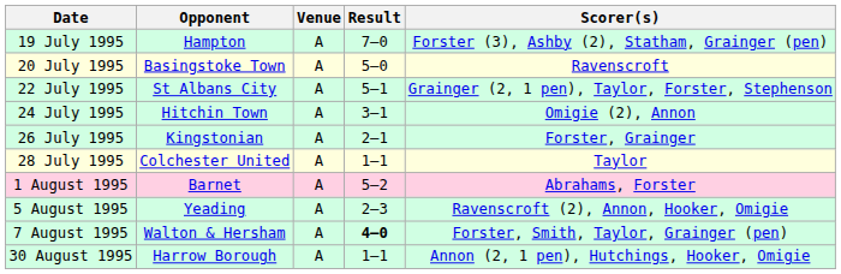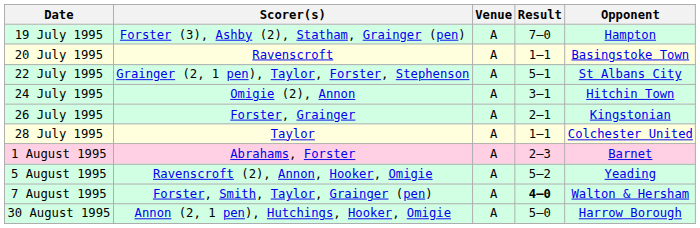 <table class="wikitable sortable" style="text-align:center;">
 <tr>
 <th>Date</th>
-<th>Opponent</th>
+<th>Scorer(s)</th>
 <th>Venue</th>
 <th>Result</th>
-<th>Scorer(s)</th>
+<th>Opponent</th>
 </tr>
 <tr style="background:#d0ffe3;">
 <td>19 July 1995</td>
-<td><a href='#'>Hampton</a></td>
+<td><a href='#'>Forster</a> (3), <a href='#'>Ashby</a> (2), <a href='#'>Statham</a>, <a href='#'>Grainger</a> (<a href='#'>pen</a>)</td>
 <td>A</td>
 <td>7–0</td>
-<td><a href='#'>Forster</a> (3), <a href='#'>Ashby</a> (2), <a href='#'>Statham</a>, <a href='#'>Grainger</a> (<a href='#'>pen</a>)</td>
+<td><a href='#'>Hampton</a></td>
 </tr>
 <tr style="background:#ffd;">
 <td>20 July 1995</td>
+<td><a href='#'>Ravenscroft</a></td>
+<td>A</td>
+<td>1–1</td>
 <td><a href='#'>Basingstoke Town</a></td>
-<td>A</td>
-<td>5–0</td>
-<td><a href='#'>Ravenscroft</a></td>
 </tr>
 <tr style="background:#d0ffe3;">
 <td>22 July 1995</td>
-<td><a href='#'>St Albans City</a></td>
+<td><a href='#'>Grainger</a> (2, 1 <a href='#'>pen</a>), <a href='#'>Taylor</a>, <a href='#'>Forster</a>, <a href='#'>Stephenson</a></td>
 <td>A</td>
 <td>5–1</td>
-<td><a href='#'>Grainger</a> (2, 1 <a href='#'>pen</a>), <a href='#'>Taylor</a>, <a href='#'>Forster</a>, <a href='#'>Stephenson</a></td>
+<td><a href='#'>St Albans City</a></td>
 </tr>
 <tr style="background:#d0ffe3;">
 <td>24 July 1995</td>
-<td><a href='#'>Hitchin Town</a></td>
+<td><a href='#'>Omigie</a> (2), <a href='#'>Annon</a></td>
 <td>A</td>
 <td>3–1</td>
-<td><a href='#'>Omigie</a> (2), <a href='#'>Annon</a></td>
+<td><a href='#'>Hitchin Town</a></td>
 </tr>
 <tr style="background:#d0ffe3;">
 <td>26 July 1995</td>
-<td><a href='#'>Kingstonian</a></td>
+<td><a href='#'>Forster</a>, <a href='#'>Grainger</a></td>
 <td>A</td>
 <td>2–1</td>
-<td><a href='#'>Forster</a>, <a href='#'>Grainger</a></td>
+<td><a href='#'>Kingstonian</a></td>
 </tr>
 <tr style="background:#ffd;">
 <td>28 July 1995</td>
-<td><a href='#'>Colchester United</a></td>
+<td><a href='#'>Taylor</a></td>
 <td>A</td>
 <td>1–1</td>
-<td><a href='#'>Taylor</a></td>
+<td><a href='#'>Colchester United</a></td>
 </tr>
 <tr style="background:#ffd0e3;">
 <td>1 August 1995</td>
+<td><a href='#'>Abrahams</a>, <a href='#'>Forster</a></td>
+<td>A</td>
+<td>2–3</td>
 <td><a href='#'>Barnet</a></td>
-<td>A</td>
-<td>5–2</td>
-<td><a href='#'>Abrahams</a>, <a href='#'>Forster</a></td>
 </tr>
 <tr style="background:#d0ffe3;">
 <td>5 August 1995</td>
+<td><a href='#'>Ravenscroft</a> (2), <a href='#'>Annon</a>, <a href='#'>Hooker</a>, <a href='#'>Omigie</a></td>
+<td>A</td>
+<td>5–2</td>
 <td><a href='#'>Yeading</a></td>
-<td>A</td>
-<td>2–3</td>
-<td><a href='#'>Ravenscroft</a> (2), <a href='#'>Annon</a>, <a href='#'>Hooker</a>, <a href='#'>Omigie</a></td>
 </tr>
 <tr style="background:#d0ffe3;">
 <td>7 August 1995</td>
-<td><a href='#'>Walton & Hersham</a></td>
+<td><a href='#'>Forster</a>, <a href='#'>Smith</a>, <a href='#'>Taylor</a>, <a href='#'>Grainger</a> (<a href='#'>pen</a>)</td>
 <td>A</td>
 <td><strong>4–0</strong></td>
-<td><a href='#'>Forster</a>, <a href='#'>Smith</a>, <a href='#'>Taylor</a>, <a href='#'>Grainger</a> (<a href='#'>pen</a>)</td>
+<td><a href='#'>Walton & Hersham</a></td>
 </tr>
 <tr style="background:#d0ffe3;">
 <td>30 August 1995</td>
+<td><a href='#'>Annon</a> (2, 1 <a href='#'>pen</a>), <a href='#'>Hutchings</a>, <a href='#'>Hooker</a>, <a href='#'>Omigie</a></td>
+<td>A</td>
+<td>5–0</td>
 <td><a href='#'>Harrow Borough</a></td>
-<td>A</td>
-<td>1–1</td>
-<td><a href='#'>Annon</a> (2, 1 <a href='#'>pen</a>), <a href='#'>Hutchings</a>, <a href='#'>Hooker</a>, <a href='#'>Omigie</a></td>
 </tr>
 </table>
